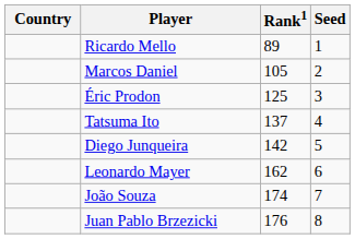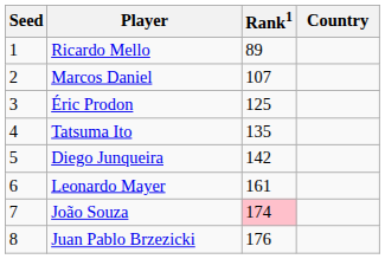 <table class="sortable wikitable">
 <tr>
-<th width="70">Country</th>
+<th>Seed</th>
 <th width="175">Player</th>
 <th>Rank<sup>1</sup></th>
-<th>Seed</th>
+<th width="70">Country</th>
 </tr>
 <tr>
-<td></td>
+<td>1</td>
 <td><a href='#'>Ricardo Mello</a></td>
 <td>89</td>
-<td>1</td>
+<td></td>
 </tr>
 <tr>
+<td>2</td>
+<td><a href='#'>Marcos Daniel</a></td>
+<td>107</td>
 <td></td>
-<td><a href='#'>Marcos Daniel</a></td>
-<td>105</td>
-<td>2</td>
 </tr>
 <tr>
-<td></td>
+<td>3</td>
 <td><a href='#'>Éric Prodon</a></td>
 <td>125</td>
-<td>3</td>
+<td></td>
 </tr>
 <tr>
+<td>4</td>
+<td><a href='#'>Tatsuma Ito</a></td>
+<td>135</td>
 <td></td>
-<td><a href='#'>Tatsuma Ito</a></td>
-<td>137</td>
-<td>4</td>
 </tr>
 <tr>
-<td></td>
+<td>5</td>
 <td><a href='#'>Diego Junqueira</a></td>
 <td>142</td>
-<td>5</td>
+<td></td>
 </tr>
 <tr>
+<td>6</td>
+<td><a href='#'>Leonardo Mayer</a></td>
+<td>161</td>
 <td></td>
-<td><a href='#'>Leonardo Mayer</a></td>
-<td>162</td>
-<td>6</td>
 </tr>
 <tr>
+<td>7</td>
+<td><a href='#'>João Souza</a></td>
+<td style="background: pink;">174</td>
 <td></td>
-<td><a href='#'>João Souza</a></td>
-<td>174</td>
-<td>7</td>
 </tr>
 <tr>
-<td></td>
+<td>8</td>
 <td><a href='#'>Juan Pablo Brzezicki</a></td>
 <td>176</td>
-<td>8</td>
+<td></td>
 </tr>
 </table>
